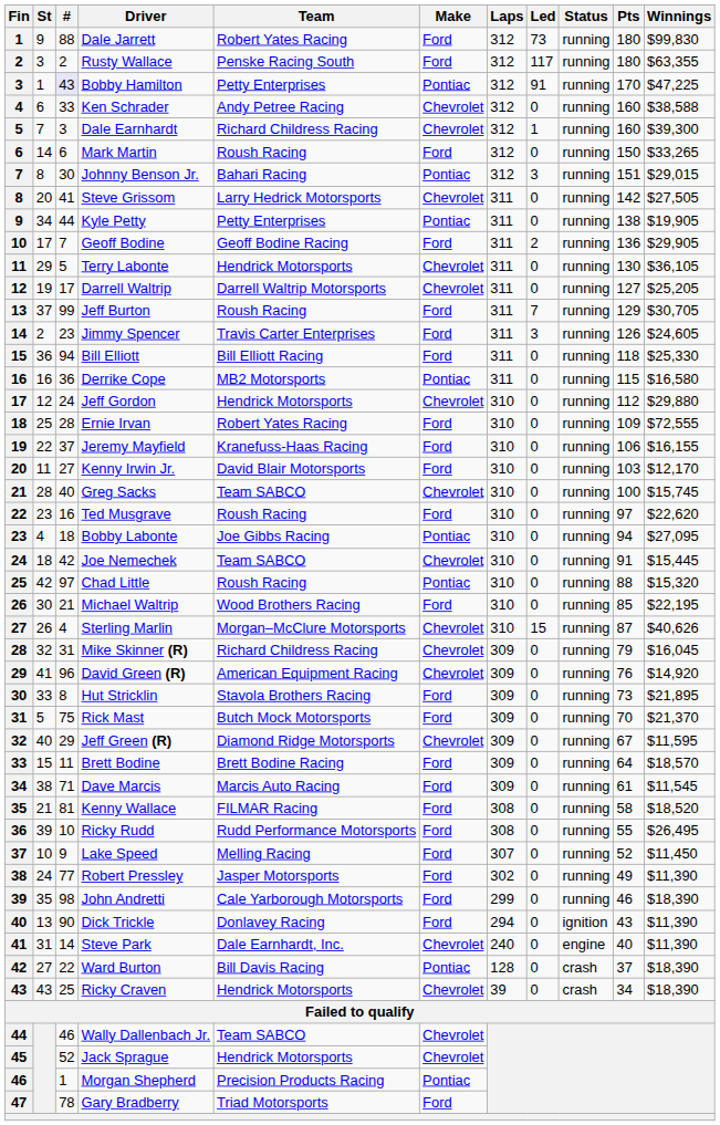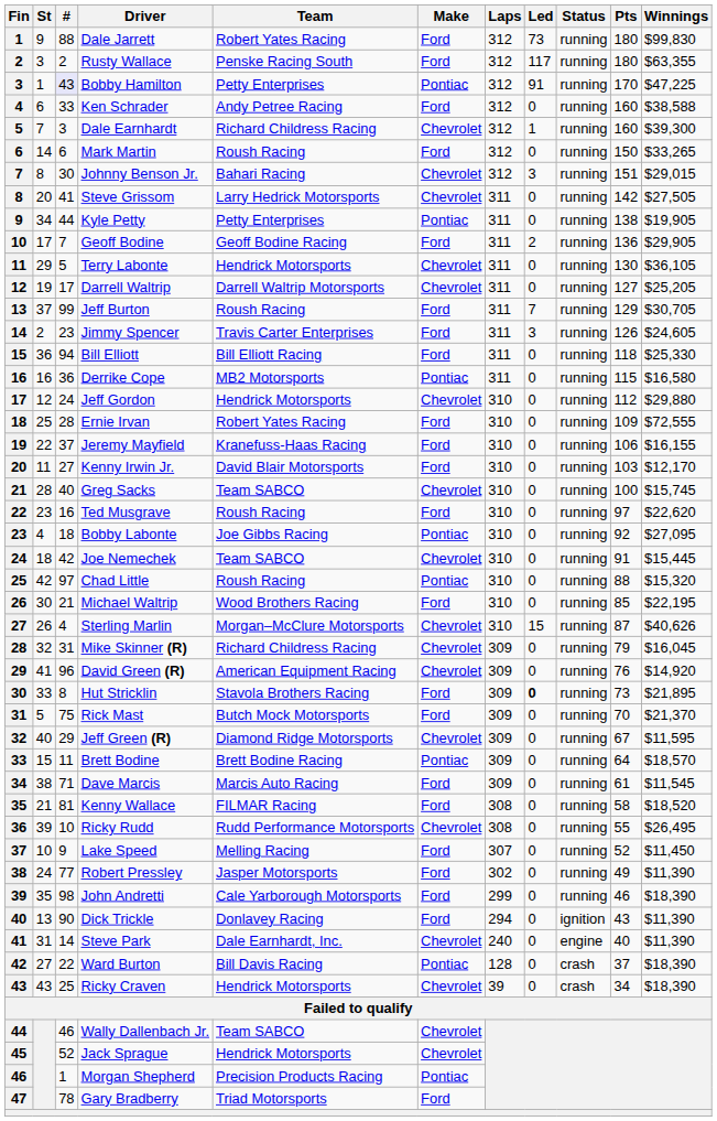 <table class="wikitable" style="font-size:95%">
 <tr>
 <th>Fin</th>
 <th>St</th>
 <th>#</th>
 <th>Driver</th>
 <th>Team</th>
 <th>Make</th>
 <th>Laps</th>
 <th>Led</th>
 <th>Status</th>
 <th>Pts</th>
 <th>Winnings</th>
 </tr>
 <tr>
 <th>1</th>
 <td>9</td>
 <td>88</td>
 <td><a href='#'>Dale Jarrett</a></td>
 <td><a href='#'>Robert Yates Racing</a></td>
 <td><a href='#'>Ford</a></td>
 <td>312</td>
 <td>73</td>
 <td>running</td>
 <td>180</td>
 <td>$99,830</td>
 </tr>
 <tr>
 <th>2</th>
 <td>3</td>
 <td>2</td>
 <td><a href='#'>Rusty Wallace</a></td>
 <td><a href='#'>Penske Racing South</a></td>
 <td><a href='#'>Ford</a></td>
 <td>312</td>
 <td>117</td>
 <td>running</td>
 <td>180</td>
 <td>$63,355</td>
 </tr>
 <tr>
 <th>3</th>
 <td>1</td>
 <td style="background: lavender;">43</td>
 <td><a href='#'>Bobby Hamilton</a></td>
 <td><a href='#'>Petty Enterprises</a></td>
 <td><a href='#'>Pontiac</a></td>
 <td>312</td>
 <td>91</td>
 <td>running</td>
 <td>170</td>
 <td>$47,225</td>
 </tr>
 <tr>
 <th>4</th>
 <td>6</td>
 <td>33</td>
 <td><a href='#'>Ken Schrader</a></td>
 <td><a href='#'>Andy Petree Racing</a></td>
-<td><a href='#'>Chevrolet</a></td>
+<td><a href='#'>Ford</a></td>
 <td>312</td>
 <td>0</td>
 <td>running</td>
 <td>160</td>
 <td>$38,588</td>
 </tr>
 <tr>
 <th>5</th>
 <td>7</td>
 <td>3</td>
 <td><a href='#'>Dale Earnhardt</a></td>
 <td><a href='#'>Richard Childress Racing</a></td>
 <td><a href='#'>Chevrolet</a></td>
 <td>312</td>
 <td>1</td>
 <td>running</td>
 <td>160</td>
 <td>$39,300</td>
 </tr>
 <tr>
 <th>6</th>
 <td>14</td>
 <td>6</td>
 <td><a href='#'>Mark Martin</a></td>
 <td><a href='#'>Roush Racing</a></td>
 <td><a href='#'>Ford</a></td>
 <td>312</td>
 <td>0</td>
 <td>running</td>
 <td>150</td>
 <td>$33,265</td>
 </tr>
 <tr>
 <th>7</th>
 <td>8</td>
 <td>30</td>
 <td><a href='#'>Johnny Benson Jr.</a></td>
 <td><a href='#'>Bahari Racing</a></td>
-<td><a href='#'>Pontiac</a></td>
+<td><a href='#'>Chevrolet</a></td>
 <td>312</td>
 <td>3</td>
 <td>running</td>
 <td>151</td>
 <td>$29,015</td>
 </tr>
 <tr>
 <th>8</th>
 <td>20</td>
 <td>41</td>
 <td><a href='#'>Steve Grissom</a></td>
 <td><a href='#'>Larry Hedrick Motorsports</a></td>
 <td><a href='#'>Chevrolet</a></td>
 <td>311</td>
 <td>0</td>
 <td>running</td>
 <td>142</td>
 <td>$27,505</td>
 </tr>
 <tr>
 <th>9</th>
 <td>34</td>
 <td>44</td>
 <td><a href='#'>Kyle Petty</a></td>
 <td><a href='#'>Petty Enterprises</a></td>
 <td><a href='#'>Pontiac</a></td>
 <td>311</td>
 <td>0</td>
 <td>running</td>
 <td>138</td>
 <td>$19,905</td>
 </tr>
 <tr>
 <th>10</th>
 <td>17</td>
 <td>7</td>
 <td><a href='#'>Geoff Bodine</a></td>
 <td><a href='#'>Geoff Bodine Racing</a></td>
 <td><a href='#'>Ford</a></td>
 <td>311</td>
 <td>2</td>
 <td>running</td>
 <td>136</td>
 <td>$29,905</td>
 </tr>
 <tr>
 <th>11</th>
 <td>29</td>
 <td>5</td>
 <td><a href='#'>Terry Labonte</a></td>
 <td><a href='#'>Hendrick Motorsports</a></td>
 <td><a href='#'>Chevrolet</a></td>
 <td>311</td>
 <td>0</td>
 <td>running</td>
 <td>130</td>
 <td>$36,105</td>
 </tr>
 <tr>
 <th>12</th>
 <td>19</td>
 <td>17</td>
 <td><a href='#'>Darrell Waltrip</a></td>
 <td><a href='#'>Darrell Waltrip Motorsports</a></td>
 <td><a href='#'>Chevrolet</a></td>
 <td>311</td>
 <td>0</td>
 <td>running</td>
 <td>127</td>
 <td>$25,205</td>
 </tr>
 <tr>
 <th>13</th>
 <td>37</td>
 <td>99</td>
 <td><a href='#'>Jeff Burton</a></td>
 <td><a href='#'>Roush Racing</a></td>
 <td><a href='#'>Ford</a></td>
 <td>311</td>
 <td>7</td>
 <td>running</td>
 <td>129</td>
 <td>$30,705</td>
 </tr>
 <tr>
 <th>14</th>
 <td>2</td>
 <td>23</td>
 <td><a href='#'>Jimmy Spencer</a></td>
 <td><a href='#'>Travis Carter Enterprises</a></td>
 <td><a href='#'>Ford</a></td>
 <td>311</td>
 <td>3</td>
 <td>running</td>
 <td>126</td>
 <td>$24,605</td>
 </tr>
 <tr>
 <th>15</th>
 <td>36</td>
 <td>94</td>
 <td><a href='#'>Bill Elliott</a></td>
 <td><a href='#'>Bill Elliott Racing</a></td>
 <td><a href='#'>Ford</a></td>
 <td>311</td>
 <td>0</td>
 <td>running</td>
 <td>118</td>
 <td>$25,330</td>
 </tr>
 <tr>
 <th>16</th>
 <td>16</td>
 <td>36</td>
 <td><a href='#'>Derrike Cope</a></td>
 <td><a href='#'>MB2 Motorsports</a></td>
 <td><a href='#'>Pontiac</a></td>
 <td>311</td>
 <td>0</td>
 <td>running</td>
 <td>115</td>
 <td>$16,580</td>
 </tr>
 <tr>
 <th>17</th>
 <td>12</td>
 <td>24</td>
 <td><a href='#'>Jeff Gordon</a></td>
 <td><a href='#'>Hendrick Motorsports</a></td>
 <td><a href='#'>Chevrolet</a></td>
 <td>310</td>
 <td>0</td>
 <td>running</td>
 <td>112</td>
 <td>$29,880</td>
 </tr>
 <tr>
 <th>18</th>
 <td>25</td>
 <td>28</td>
 <td><a href='#'>Ernie Irvan</a></td>
 <td><a href='#'>Robert Yates Racing</a></td>
 <td><a href='#'>Ford</a></td>
 <td>310</td>
 <td>0</td>
 <td>running</td>
 <td>109</td>
 <td>$72,555</td>
 </tr>
 <tr>
 <th>19</th>
 <td>22</td>
 <td>37</td>
 <td><a href='#'>Jeremy Mayfield</a></td>
 <td><a href='#'>Kranefuss-Haas Racing</a></td>
 <td><a href='#'>Ford</a></td>
 <td>310</td>
 <td>0</td>
 <td>running</td>
 <td>106</td>
 <td>$16,155</td>
 </tr>
 <tr>
 <th>20</th>
 <td>11</td>
 <td>27</td>
 <td><a href='#'>Kenny Irwin Jr.</a></td>
 <td><a href='#'>David Blair Motorsports</a></td>
 <td><a href='#'>Ford</a></td>
 <td>310</td>
 <td>0</td>
 <td>running</td>
 <td>103</td>
 <td>$12,170</td>
 </tr>
 <tr>
 <th>21</th>
 <td>28</td>
 <td>40</td>
 <td><a href='#'>Greg Sacks</a></td>
 <td><a href='#'>Team SABCO</a></td>
 <td><a href='#'>Chevrolet</a></td>
 <td>310</td>
 <td>0</td>
 <td>running</td>
 <td>100</td>
 <td>$15,745</td>
 </tr>
 <tr>
 <th>22</th>
 <td>23</td>
 <td>16</td>
 <td><a href='#'>Ted Musgrave</a></td>
 <td><a href='#'>Roush Racing</a></td>
 <td><a href='#'>Ford</a></td>
 <td>310</td>
 <td>0</td>
 <td>running</td>
 <td>97</td>
 <td>$22,620</td>
 </tr>
 <tr>
 <th>23</th>
 <td>4</td>
 <td>18</td>
 <td><a href='#'>Bobby Labonte</a></td>
 <td><a href='#'>Joe Gibbs Racing</a></td>
 <td><a href='#'>Pontiac</a></td>
 <td>310</td>
 <td>0</td>
 <td>running</td>
-<td>94</td>
+<td>92</td>
 <td>$27,095</td>
 </tr>
 <tr>
 <th>24</th>
 <td>18</td>
 <td>42</td>
 <td><a href='#'>Joe Nemechek</a></td>
 <td><a href='#'>Team SABCO</a></td>
 <td><a href='#'>Chevrolet</a></td>
 <td>310</td>
 <td>0</td>
 <td>running</td>
 <td>91</td>
 <td>$15,445</td>
 </tr>
 <tr>
 <th>25</th>
 <td>42</td>
 <td>97</td>
 <td><a href='#'>Chad Little</a></td>
 <td><a href='#'>Roush Racing</a></td>
 <td><a href='#'>Pontiac</a></td>
 <td>310</td>
 <td>0</td>
 <td>running</td>
 <td>88</td>
 <td>$15,320</td>
 </tr>
 <tr>
 <th>26</th>
 <td>30</td>
 <td>21</td>
 <td><a href='#'>Michael Waltrip</a></td>
 <td><a href='#'>Wood Brothers Racing</a></td>
 <td><a href='#'>Ford</a></td>
 <td>310</td>
 <td>0</td>
 <td>running</td>
 <td>85</td>
 <td>$22,195</td>
 </tr>
 <tr>
 <th>27</th>
 <td>26</td>
 <td>4</td>
 <td><a href='#'>Sterling Marlin</a></td>
 <td><a href='#'>Morgan–McClure Motorsports</a></td>
 <td><a href='#'>Chevrolet</a></td>
 <td>310</td>
 <td>15</td>
 <td>running</td>
 <td>87</td>
 <td>$40,626</td>
 </tr>
 <tr>
 <th>28</th>
 <td>32</td>
 <td>31</td>
 <td><a href='#'>Mike Skinner</a> <strong>(R)</strong></td>
 <td><a href='#'>Richard Childress Racing</a></td>
 <td><a href='#'>Chevrolet</a></td>
 <td>309</td>
 <td>0</td>
 <td>running</td>
 <td>79</td>
 <td>$16,045</td>
 </tr>
 <tr>
 <th>29</th>
 <td>41</td>
 <td>96</td>
 <td><a href='#'>David Green</a> <strong>(R)</strong></td>
 <td><a href='#'>American Equipment Racing</a></td>
 <td><a href='#'>Chevrolet</a></td>
 <td>309</td>
 <td>0</td>
 <td>running</td>
 <td>76</td>
 <td>$14,920</td>
 </tr>
 <tr>
 <th>30</th>
 <td>33</td>
 <td>8</td>
 <td><a href='#'>Hut Stricklin</a></td>
 <td><a href='#'>Stavola Brothers Racing</a></td>
 <td><a href='#'>Ford</a></td>
 <td>309</td>
-<td>0</td>
+<td><strong>0</strong></td>
 <td>running</td>
 <td>73</td>
 <td>$21,895</td>
 </tr>
 <tr>
 <th>31</th>
 <td>5</td>
 <td>75</td>
 <td><a href='#'>Rick Mast</a></td>
 <td><a href='#'>Butch Mock Motorsports</a></td>
 <td><a href='#'>Ford</a></td>
 <td>309</td>
 <td>0</td>
 <td>running</td>
 <td>70</td>
 <td>$21,370</td>
 </tr>
 <tr>
 <th>32</th>
 <td>40</td>
 <td>29</td>
 <td><a href='#'>Jeff Green</a> <strong>(R)</strong></td>
 <td><a href='#'>Diamond Ridge Motorsports</a></td>
 <td><a href='#'>Chevrolet</a></td>
 <td>309</td>
 <td>0</td>
 <td>running</td>
 <td>67</td>
 <td>$11,595</td>
 </tr>
 <tr>
 <th>33</th>
 <td>15</td>
 <td>11</td>
 <td><a href='#'>Brett Bodine</a></td>
 <td><a href='#'>Brett Bodine Racing</a></td>
-<td><a href='#'>Ford</a></td>
+<td><a href='#'>Pontiac</a></td>
 <td>309</td>
 <td>0</td>
 <td>running</td>
 <td>64</td>
 <td>$18,570</td>
 </tr>
 <tr>
 <th>34</th>
 <td>38</td>
 <td>71</td>
 <td><a href='#'>Dave Marcis</a></td>
 <td><a href='#'>Marcis Auto Racing</a></td>
 <td><a href='#'>Ford</a></td>
 <td>309</td>
 <td>0</td>
 <td>running</td>
 <td>61</td>
 <td>$11,545</td>
 </tr>
 <tr>
 <th>35</th>
 <td>21</td>
 <td>81</td>
 <td><a href='#'>Kenny Wallace</a></td>
 <td><a href='#'>FILMAR Racing</a></td>
 <td><a href='#'>Ford</a></td>
 <td>308</td>
 <td>0</td>
 <td>running</td>
 <td>58</td>
 <td>$18,520</td>
 </tr>
 <tr>
 <th>36</th>
 <td>39</td>
 <td>10</td>
 <td><a href='#'>Ricky Rudd</a></td>
 <td><a href='#'>Rudd Performance Motorsports</a></td>
-<td><a href='#'>Ford</a></td>
+<td><a href='#'>Chevrolet</a></td>
 <td>308</td>
 <td>0</td>
 <td>running</td>
 <td>55</td>
 <td>$26,495</td>
 </tr>
 <tr>
 <th>37</th>
 <td>10</td>
 <td>9</td>
 <td><a href='#'>Lake Speed</a></td>
 <td><a href='#'>Melling Racing</a></td>
 <td><a href='#'>Ford</a></td>
 <td>307</td>
 <td>0</td>
 <td>running</td>
 <td>52</td>
 <td>$11,450</td>
 </tr>
 <tr>
 <th>38</th>
 <td>24</td>
 <td>77</td>
 <td><a href='#'>Robert Pressley</a></td>
 <td><a href='#'>Jasper Motorsports</a></td>
 <td><a href='#'>Ford</a></td>
 <td>302</td>
 <td>0</td>
 <td>running</td>
 <td>49</td>
 <td>$11,390</td>
 </tr>
 <tr>
 <th>39</th>
 <td>35</td>
 <td>98</td>
 <td><a href='#'>John Andretti</a></td>
 <td><a href='#'>Cale Yarborough Motorsports</a></td>
 <td><a href='#'>Ford</a></td>
 <td>299</td>
 <td>0</td>
 <td>running</td>
 <td>46</td>
 <td>$18,390</td>
 </tr>
 <tr>
 <th>40</th>
 <td>13</td>
 <td>90</td>
 <td><a href='#'>Dick Trickle</a></td>
 <td><a href='#'>Donlavey Racing</a></td>
 <td><a href='#'>Ford</a></td>
 <td>294</td>
 <td>0</td>
 <td>ignition</td>
 <td>43</td>
 <td>$11,390</td>
 </tr>
 <tr>
 <th>41</th>
 <td>31</td>
 <td>14</td>
 <td><a href='#'>Steve Park</a></td>
 <td><a href='#'>Dale Earnhardt, Inc.</a></td>
 <td><a href='#'>Chevrolet</a></td>
 <td>240</td>
 <td>0</td>
 <td>engine</td>
 <td>40</td>
 <td>$11,390</td>
 </tr>
 <tr>
 <th>42</th>
 <td>27</td>
 <td>22</td>
 <td><a href='#'>Ward Burton</a></td>
 <td><a href='#'>Bill Davis Racing</a></td>
 <td><a href='#'>Pontiac</a></td>
 <td>128</td>
 <td>0</td>
 <td>crash</td>
 <td>37</td>
 <td>$18,390</td>
 </tr>
 <tr>
 <th>43</th>
 <td>43</td>
 <td>25</td>
 <td><a href='#'>Ricky Craven</a></td>
 <td><a href='#'>Hendrick Motorsports</a></td>
 <td><a href='#'>Chevrolet</a></td>
 <td>39</td>
 <td>0</td>
 <td>crash</td>
 <td>34</td>
 <td>$18,390</td>
 </tr>
 <tr>
 <th colspan="11">Failed to qualify</th>
 </tr>
 <tr>
 <th>44</th>
 <th rowspan="4"></th>
 <td>46</td>
 <td><a href='#'>Wally Dallenbach Jr.</a></td>
 <td><a href='#'>Team SABCO</a></td>
 <td><a href='#'>Chevrolet</a></td>
 <th colspan="5" rowspan="4"></th>
 </tr>
 <tr>
 <th>45</th>
 <td>52</td>
 <td><a href='#'>Jack Sprague</a></td>
 <td><a href='#'>Hendrick Motorsports</a></td>
 <td><a href='#'>Chevrolet</a></td>
 </tr>
 <tr>
 <th>46</th>
 <td>1</td>
 <td><a href='#'>Morgan Shepherd</a></td>
 <td><a href='#'>Precision Products Racing</a></td>
 <td><a href='#'>Pontiac</a></td>
 </tr>
 <tr>
 <th>47</th>
 <td>78</td>
 <td><a href='#'>Gary Bradberry</a></td>
 <td><a href='#'>Triad Motorsports</a></td>
 <td><a href='#'>Ford</a></td>
 </tr>
 <tr>
 <th colspan="11"></th>
 </tr>
 </table>
